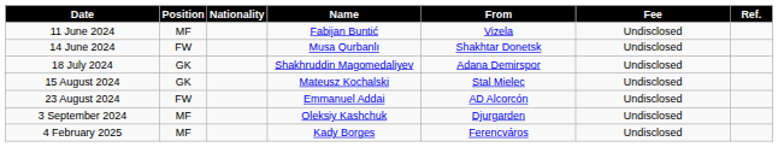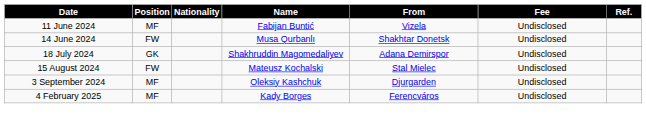 <table class="wikitable"  style="text-align:center; font-size:90%; ">
 <tr>
 <th style="background:#000000; color:#fff; width:200px;">Date</th>
 <th style="background:#000000; color:#fff; width:50px;">Position</th>
 <th style="background:#000000; color:#fff; width:50px;">Nationality</th>
 <th style="background:#000000; color:#fff; width:200px;">Name</th>
 <th style="background:#000000; color:#fff; width:200px;">From</th>
 <th style="background:#000000; color:#fff; width:200px;">Fee</th>
 <th style="background:#000000; color:#fff; width:50px;">Ref.</th>
 </tr>
 <tr>
 <td>11 June 2024</td>
 <td>MF</td>
 <td></td>
 <td><a href='#'>Fabijan Buntić</a></td>
 <td><a href='#'>Vizela</a></td>
 <td>Undisclosed</td>
 <td></td>
 </tr>
 <tr>
 <td>14 June 2024</td>
 <td>FW</td>
 <td></td>
 <td><a href='#'>Musa Qurbanlı</a></td>
 <td><a href='#'>Shakhtar Donetsk</a></td>
 <td>Undisclosed</td>
 <td></td>
 </tr>
 <tr>
 <td>18 July 2024</td>
 <td>GK</td>
 <td></td>
 <td><a href='#'>Shakhruddin Magomedaliyev</a></td>
 <td><a href='#'>Adana Demirspor</a></td>
 <td>Undisclosed</td>
 <td></td>
 </tr>
 <tr>
 <td>15 August 2024</td>
-<td>GK</td>
+<td>FW</td>
 <td></td>
 <td><a href='#'>Mateusz Kochalski</a></td>
 <td><a href='#'>Stal Mielec</a></td>
-<td>Undisclosed</td>
-<td></td>
-</tr>
-<tr>
-<td>23 August 2024</td>
-<td>FW</td>
-<td></td>
-<td><a href='#'>Emmanuel Addai</a></td>
-<td><a href='#'>AD Alcorcón</a></td>
 <td>Undisclosed</td>
 <td></td>
 </tr>
 <tr>
 <td>3 September 2024</td>
 <td>MF</td>
 <td></td>
 <td><a href='#'>Oleksiy Kashchuk</a></td>
 <td><a href='#'>Djurgarden</a></td>
 <td>Undisclosed</td>
 <td></td>
 </tr>
 <tr>
 <td>4 February 2025</td>
 <td>MF</td>
 <td></td>
 <td><a href='#'>Kady Borges</a></td>
 <td><a href='#'>Ferencváros</a></td>
 <td>Undisclosed</td>
 <td></td>
 </tr>
 </table>
